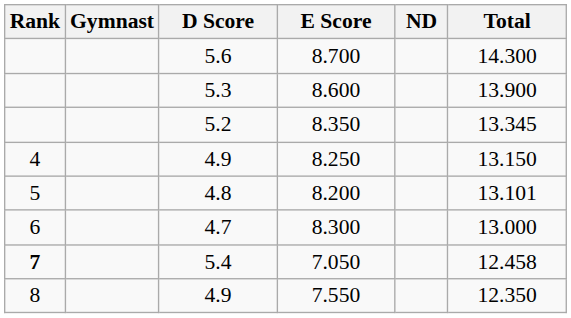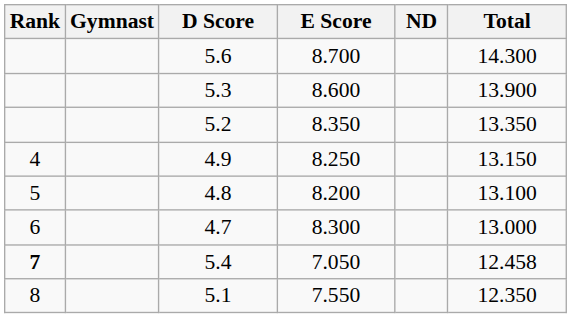 <table class="wikitable" style="text-align:center">
 <tr>
 <th>Rank</th>
 <th>Gymnast</th>
 <th style="width:5em">D Score</th>
 <th style="width:5em">E Score</th>
 <th style="width:2em">ND</th>
 <th style="width:5em">Total</th>
 </tr>
 <tr>
 <td></td>
 <td align=left></td>
 <td>5.6</td>
 <td>8.700</td>
 <td></td>
 <td>14.300</td>
 </tr>
 <tr>
 <td></td>
 <td align=left></td>
 <td>5.3</td>
 <td>8.600</td>
 <td></td>
 <td>13.900</td>
 </tr>
 <tr>
 <td></td>
 <td align=left></td>
 <td>5.2</td>
 <td>8.350</td>
 <td></td>
-<td>13.345</td>
+<td>13.350</td>
 </tr>
 <tr>
 <td>4</td>
 <td align=left></td>
 <td>4.9</td>
 <td>8.250</td>
 <td></td>
 <td>13.150</td>
 </tr>
 <tr>
 <td>5</td>
 <td align=left></td>
 <td>4.8</td>
 <td>8.200</td>
 <td></td>
-<td>13.101</td>
+<td>13.100</td>
 </tr>
 <tr>
 <td>6</td>
 <td align=left></td>
 <td>4.7</td>
 <td>8.300</td>
 <td></td>
 <td>13.000</td>
 </tr>
 <tr>
 <td><strong>7</strong></td>
 <td align=left></td>
 <td>5.4</td>
 <td>7.050</td>
 <td></td>
 <td>12.458</td>
 </tr>
 <tr>
 <td>8</td>
 <td align=left></td>
-<td>4.9</td>
+<td>5.1</td>
 <td>7.550</td>
 <td></td>
 <td>12.350</td>
 </tr>
 </table>
